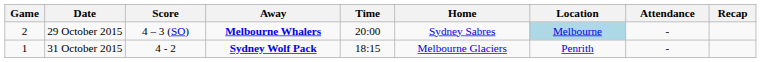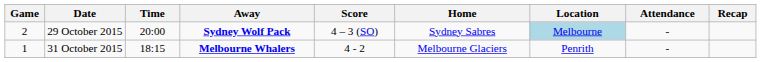 <table class="wikitable" width="85%" style="margin: 1em auto 1em auto">
 <tr>
 <th width="1%">Game</th>
 <th width="6%">Date</th>
+<th width="4%">Time</th>
+<th width="10%">Away</th>
 <th width="6%">Score</th>
-<th width="10%">Away</th>
-<th width="4%">Time</th>
 <th width="10%">Home</th>
 <th width="7%">Location</th>
 <th width="4%">Attendance</th>
 <th width="2%">Recap</th>
 </tr>
 <tr align="center">
 <td>2</td>
 <td>29 October 2015</td>
+<td>20:00</td>
+<td><strong><a href='#'>Sydney Wolf Pack</a></strong></td>
 <td>4 – 3 (<a href='#'>SO</a>)</td>
-<td><strong><a href='#'>Melbourne Whalers</a></strong></td>
-<td>20:00</td>
 <td><a href='#'>Sydney Sabres</a></td>
 <td style="background: lightblue;"><a href='#'>Melbourne</a></td>
 <td>-</td>
 <td></td>
 </tr>
 <tr align="center">
 <td>1</td>
 <td>31 October 2015</td>
+<td>18:15</td>
+<td><strong><a href='#'>Melbourne Whalers</a></strong></td>
 <td>4 - 2</td>
-<td><strong><a href='#'>Sydney Wolf Pack</a></strong></td>
-<td>18:15</td>
 <td><a href='#'>Melbourne Glaciers</a></td>
 <td><a href='#'>Penrith</a></td>
 <td>-</td>
 <td></td>
 </tr>
 </table>
